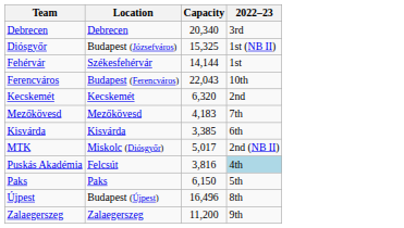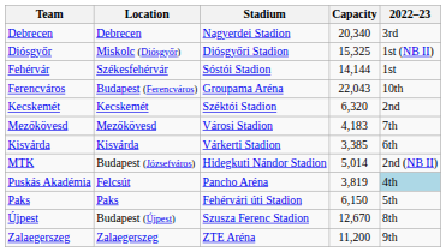 <table class="wikitable sortable" style="text-align: left;">
 <tr>
 <th>Team</th>
 <th>Location</th>
+<th>Stadium</th>
 <th>Capacity</th>
 <th data-sort-type="number">2022–23</th>
 </tr>
 <tr>
 <td><a href='#'>Debrecen</a></td>
 <td><a href='#'>Debrecen</a></td>
+<td><a href='#'>Nagyerdei Stadion</a></td>
 <td align="center">20,340</td>
 <td>3rd</td>
 </tr>
 <tr>
 <td><a href='#'>Diósgyőr</a></td>
-<td>Budapest <small>(<a href='#'>Józsefváros</a>)</small></td>
+<td><a href='#'>Miskolc</a> <small>(<a href='#'>Diósgyőr</a>)</small></td>
+<td><a href='#'>Diósgyőri Stadion</a></td>
 <td align="center">15,325</td>
 <td> 1st (<a href='#'>NB II</a>)</td>
 </tr>
 <tr>
 <td><a href='#'>Fehérvár</a></td>
 <td><a href='#'>Székesfehérvár</a></td>
+<td><a href='#'>Sóstói Stadion</a></td>
 <td align="center">14,144</td>
 <td>1st</td>
 </tr>
 <tr>
 <td><a href='#'>Ferencváros</a></td>
 <td><a href='#'>Budapest</a> <small>(<a href='#'>Ferencváros</a>)</small></td>
+<td><a href='#'>Groupama Aréna</a></td>
 <td align="center">22,043</td>
 <td>10th</td>
 </tr>
 <tr>
 <td><a href='#'>Kecskemét</a></td>
 <td><a href='#'>Kecskemét</a></td>
+<td><a href='#'>Széktói Stadion</a></td>
 <td align="center">6,320</td>
 <td>2nd</td>
 </tr>
 <tr>
 <td><a href='#'>Mezőkövesd</a></td>
 <td><a href='#'>Mezőkövesd</a></td>
+<td><a href='#'>Városi Stadion</a></td>
 <td align="center">4,183</td>
 <td>7th</td>
 </tr>
 <tr>
 <td><a href='#'>Kisvárda</a></td>
 <td><a href='#'>Kisvárda</a></td>
+<td><a href='#'>Várkerti Stadion</a></td>
 <td align="center">3,385</td>
 <td>6th</td>
 </tr>
 <tr>
 <td><a href='#'>MTK</a></td>
-<td><a href='#'>Miskolc</a> <small>(<a href='#'>Diósgyőr</a>)</small></td>
-<td align="center">5,017</td>
+<td>Budapest <small>(<a href='#'>Józsefváros</a>)</small></td>
+<td><a href='#'>Hidegkuti Nándor Stadion</a></td>
+<td align="center">5,014</td>
 <td> 2nd (<a href='#'>NB II</a>)</td>
 </tr>
 <tr>
 <td><a href='#'>Puskás Akadémia</a></td>
 <td><a href='#'>Felcsút</a></td>
-<td align="center">3,816</td>
+<td><a href='#'>Pancho Aréna</a></td>
+<td align="center">3,819</td>
 <td style="background: lightblue;">4th</td>
 </tr>
 <tr>
 <td><a href='#'>Paks</a></td>
 <td><a href='#'>Paks</a></td>
+<td><a href='#'>Fehérvári úti Stadion</a></td>
 <td align="center">6,150</td>
 <td>5th</td>
 </tr>
 <tr>
 <td><a href='#'>Újpest</a></td>
 <td>Budapest <small>(<a href='#'>Újpest</a>)</small></td>
-<td align="center">16,496</td>
+<td><a href='#'>Szusza Ferenc Stadion</a></td>
+<td align="center">12,670</td>
 <td>8th</td>
 </tr>
 <tr>
 <td><a href='#'>Zalaegerszeg</a></td>
 <td><a href='#'>Zalaegerszeg</a></td>
+<td><a href='#'>ZTE Aréna</a></td>
 <td align="center">11,200</td>
 <td>9th</td>
 </tr>
 </table>
